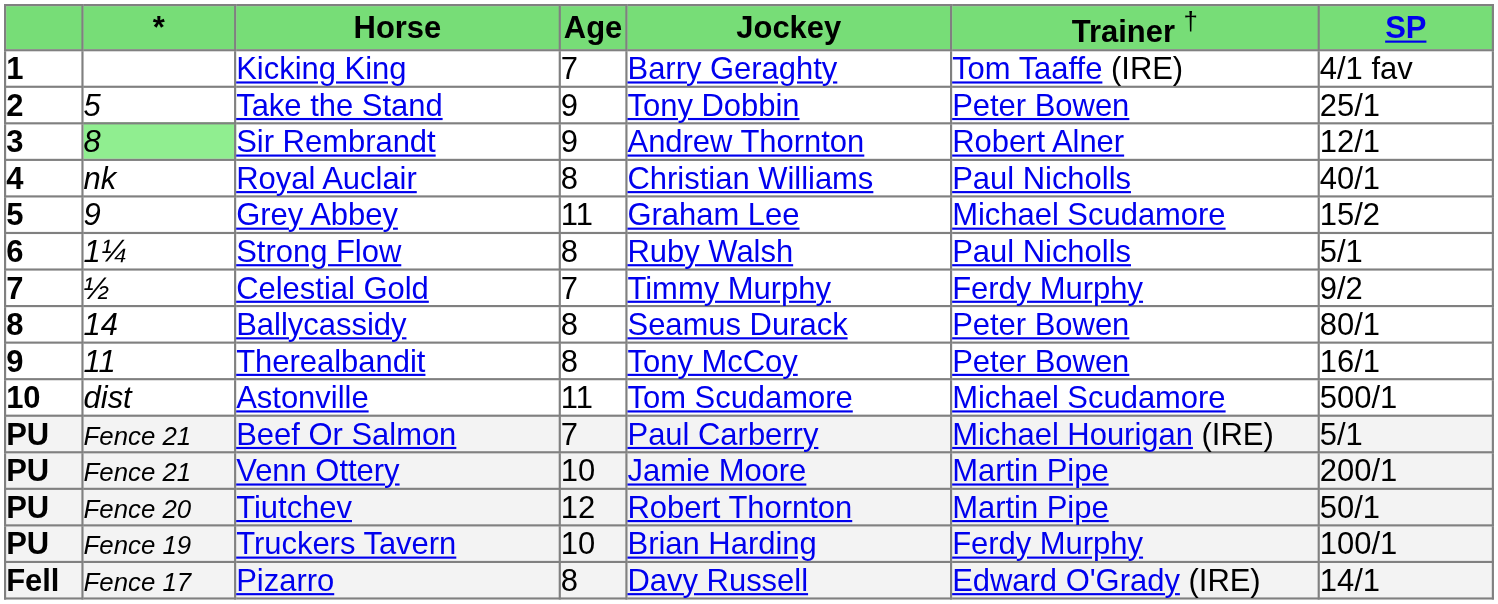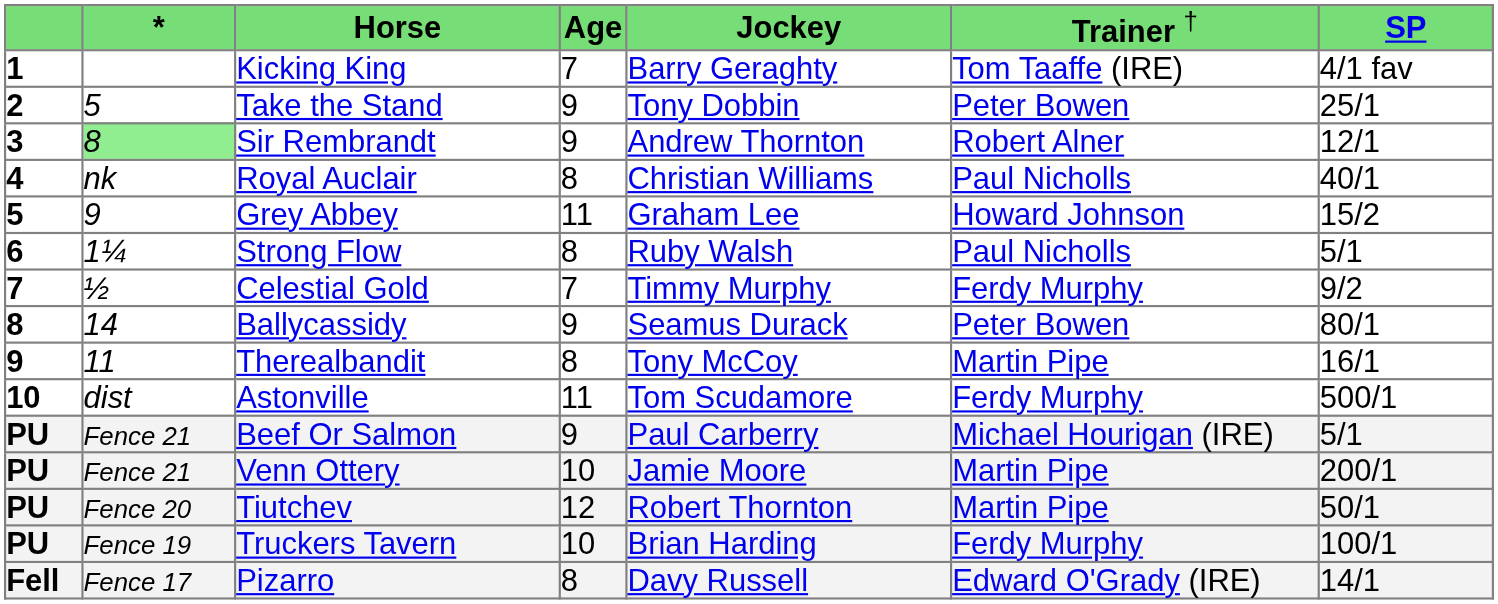 <table border="1" cellpadding="0" style="border-collapse: collapse; font-size:90%">
 <tr bgcolor="#77dd77" align="center">
 <td width="35px"></td>
 <td width="70px"><strong>*</strong></td>
 <td width="150px"><strong>Horse</strong></td>
 <td width="30px"><strong>Age</strong></td>
 <td width="150px"><strong>Jockey</strong></td>
 <td width="170px"><strong>Trainer</strong> <sup>†</sup></td>
 <td width="80px"><strong><a href='#'>SP</a></strong></td>
 </tr>
 <tr>
 <td><strong>1</strong></td>
 <td></td>
 <td><a href='#'>Kicking King</a></td>
 <td>7</td>
 <td><a href='#'>Barry Geraghty</a></td>
 <td><a href='#'>Tom Taaffe</a> (IRE)</td>
 <td>4/1 fav</td>
 </tr>
 <tr>
 <td><strong>2</strong></td>
 <td><em>5</em></td>
 <td><a href='#'>Take the Stand</a></td>
 <td>9</td>
 <td><a href='#'>Tony Dobbin</a></td>
 <td><a href='#'>Peter Bowen</a></td>
 <td>25/1</td>
 </tr>
 <tr>
 <td><strong>3</strong></td>
 <td style="background: lightgreen;"><em>8</em></td>
 <td><a href='#'>Sir Rembrandt</a></td>
 <td>9</td>
 <td><a href='#'>Andrew Thornton</a></td>
 <td><a href='#'>Robert Alner</a></td>
 <td>12/1</td>
 </tr>
 <tr>
 <td><strong>4</strong></td>
 <td><em>nk</em></td>
 <td><a href='#'>Royal Auclair</a></td>
 <td>8</td>
 <td><a href='#'>Christian Williams</a></td>
 <td><a href='#'>Paul Nicholls</a></td>
 <td>40/1</td>
 </tr>
 <tr>
 <td><strong>5</strong></td>
 <td><em>9</em></td>
 <td><a href='#'>Grey Abbey</a></td>
 <td>11</td>
 <td><a href='#'>Graham Lee</a></td>
-<td><a href='#'>Michael Scudamore</a></td>
+<td><a href='#'>Howard Johnson</a></td>
 <td>15/2</td>
 </tr>
 <tr>
 <td><strong>6</strong></td>
 <td><em>1¼</em></td>
 <td><a href='#'>Strong Flow</a></td>
 <td>8</td>
 <td><a href='#'>Ruby Walsh</a></td>
 <td><a href='#'>Paul Nicholls</a></td>
 <td>5/1</td>
 </tr>
 <tr>
 <td><strong>7</strong></td>
 <td><em>½</em></td>
 <td><a href='#'>Celestial Gold</a></td>
 <td>7</td>
 <td><a href='#'>Timmy Murphy</a></td>
 <td><a href='#'>Ferdy Murphy</a></td>
 <td>9/2</td>
 </tr>
 <tr>
 <td><strong>8</strong></td>
 <td><em>14</em></td>
 <td><a href='#'>Ballycassidy</a></td>
-<td>8</td>
+<td>9</td>
 <td><a href='#'>Seamus Durack</a></td>
 <td><a href='#'>Peter Bowen</a></td>
 <td>80/1</td>
 </tr>
 <tr>
 <td><strong>9</strong></td>
 <td><em>11</em></td>
 <td><a href='#'>Therealbandit</a></td>
 <td>8</td>
 <td><a href='#'>Tony McCoy</a></td>
-<td><a href='#'>Peter Bowen</a></td>
+<td><a href='#'>Martin Pipe</a></td>
 <td>16/1</td>
 </tr>
 <tr>
 <td><strong>10</strong></td>
 <td><em>dist</em></td>
 <td><a href='#'>Astonville</a></td>
 <td>11</td>
 <td><a href='#'>Tom Scudamore</a></td>
-<td><a href='#'>Michael Scudamore</a></td>
+<td><a href='#'>Ferdy Murphy</a></td>
 <td>500/1</td>
 </tr>
 <tr bgcolor="#f3f3f3">
 <td><strong>PU</strong></td>
 <td><small><em>Fence 21</em></small></td>
 <td><a href='#'>Beef Or Salmon</a></td>
-<td>7</td>
+<td>9</td>
 <td><a href='#'>Paul Carberry</a></td>
 <td><a href='#'>Michael Hourigan</a> (IRE)</td>
 <td>5/1</td>
 </tr>
 <tr bgcolor="#f3f3f3">
 <td><strong>PU</strong></td>
 <td><small><em>Fence 21</em></small></td>
 <td><a href='#'>Venn Ottery</a></td>
 <td>10</td>
 <td><a href='#'>Jamie Moore</a></td>
 <td><a href='#'>Martin Pipe</a></td>
 <td>200/1</td>
 </tr>
 <tr bgcolor="#f3f3f3">
 <td><strong>PU</strong></td>
 <td><small><em>Fence 20</em></small></td>
 <td><a href='#'>Tiutchev</a></td>
 <td>12</td>
 <td><a href='#'>Robert Thornton</a></td>
 <td><a href='#'>Martin Pipe</a></td>
 <td>50/1</td>
 </tr>
 <tr bgcolor="#f3f3f3">
 <td><strong>PU</strong></td>
 <td><small><em>Fence 19</em></small></td>
 <td><a href='#'>Truckers Tavern</a></td>
 <td>10</td>
 <td><a href='#'>Brian Harding</a></td>
 <td><a href='#'>Ferdy Murphy</a></td>
 <td>100/1</td>
 </tr>
 <tr bgcolor="#f3f3f3">
 <td><strong>Fell</strong></td>
 <td><small><em>Fence 17</em></small></td>
 <td><a href='#'>Pizarro</a></td>
 <td>8</td>
 <td><a href='#'>Davy Russell</a></td>
 <td><a href='#'>Edward O'Grady</a> (IRE)</td>
 <td>14/1</td>
 </tr>
 </table>
